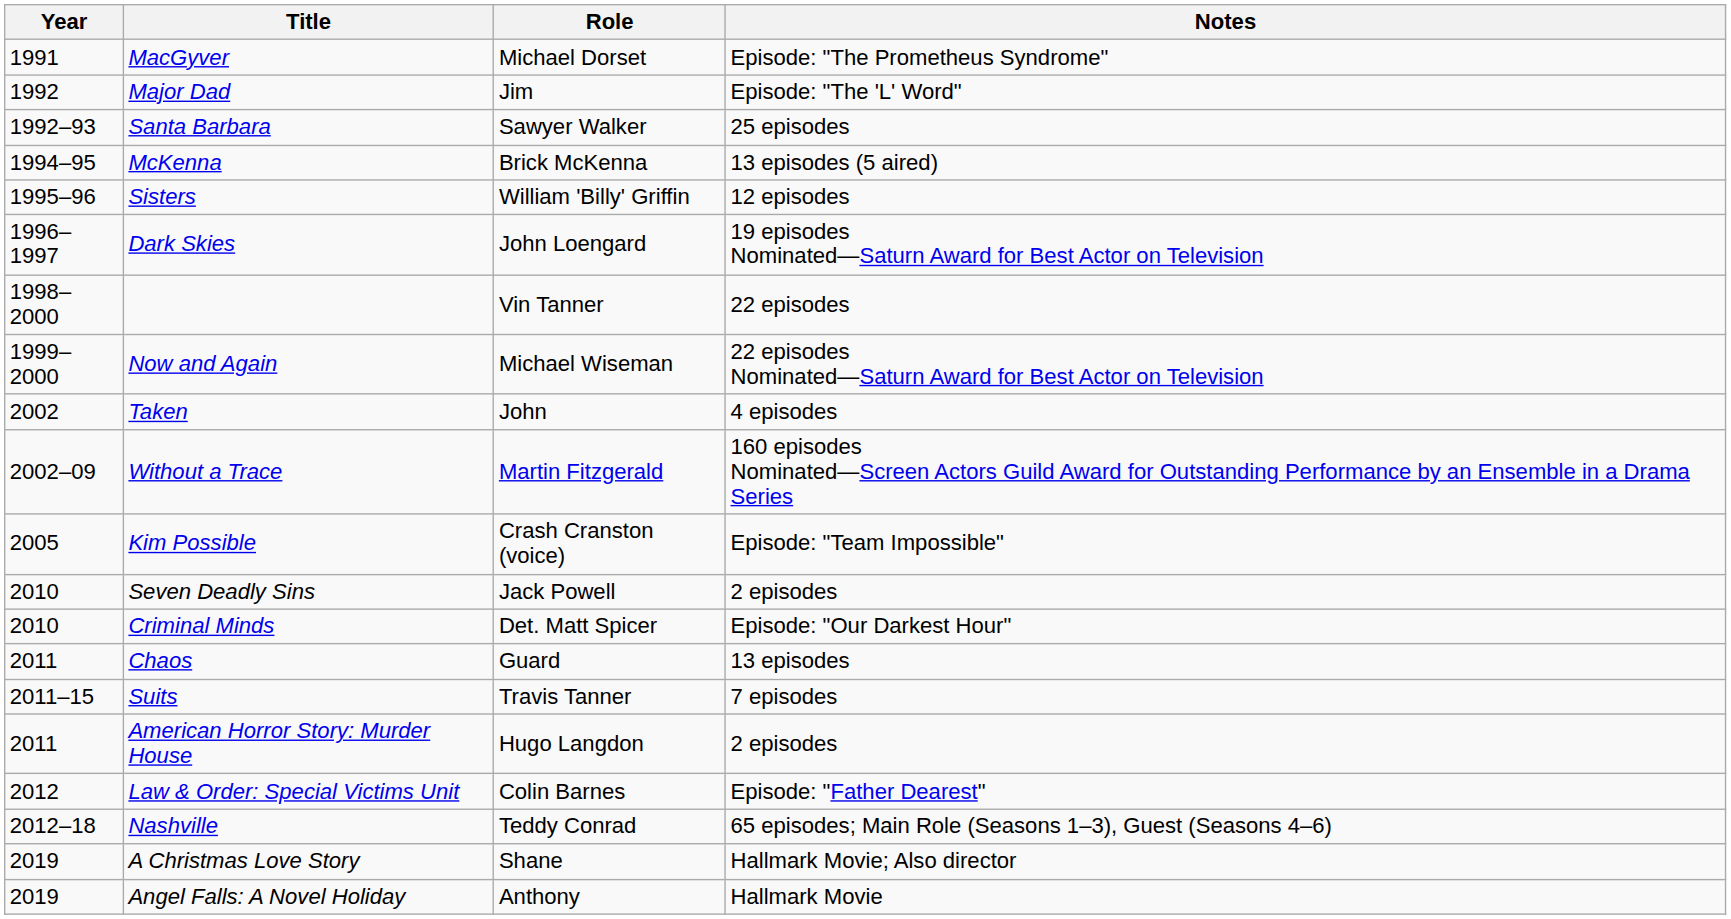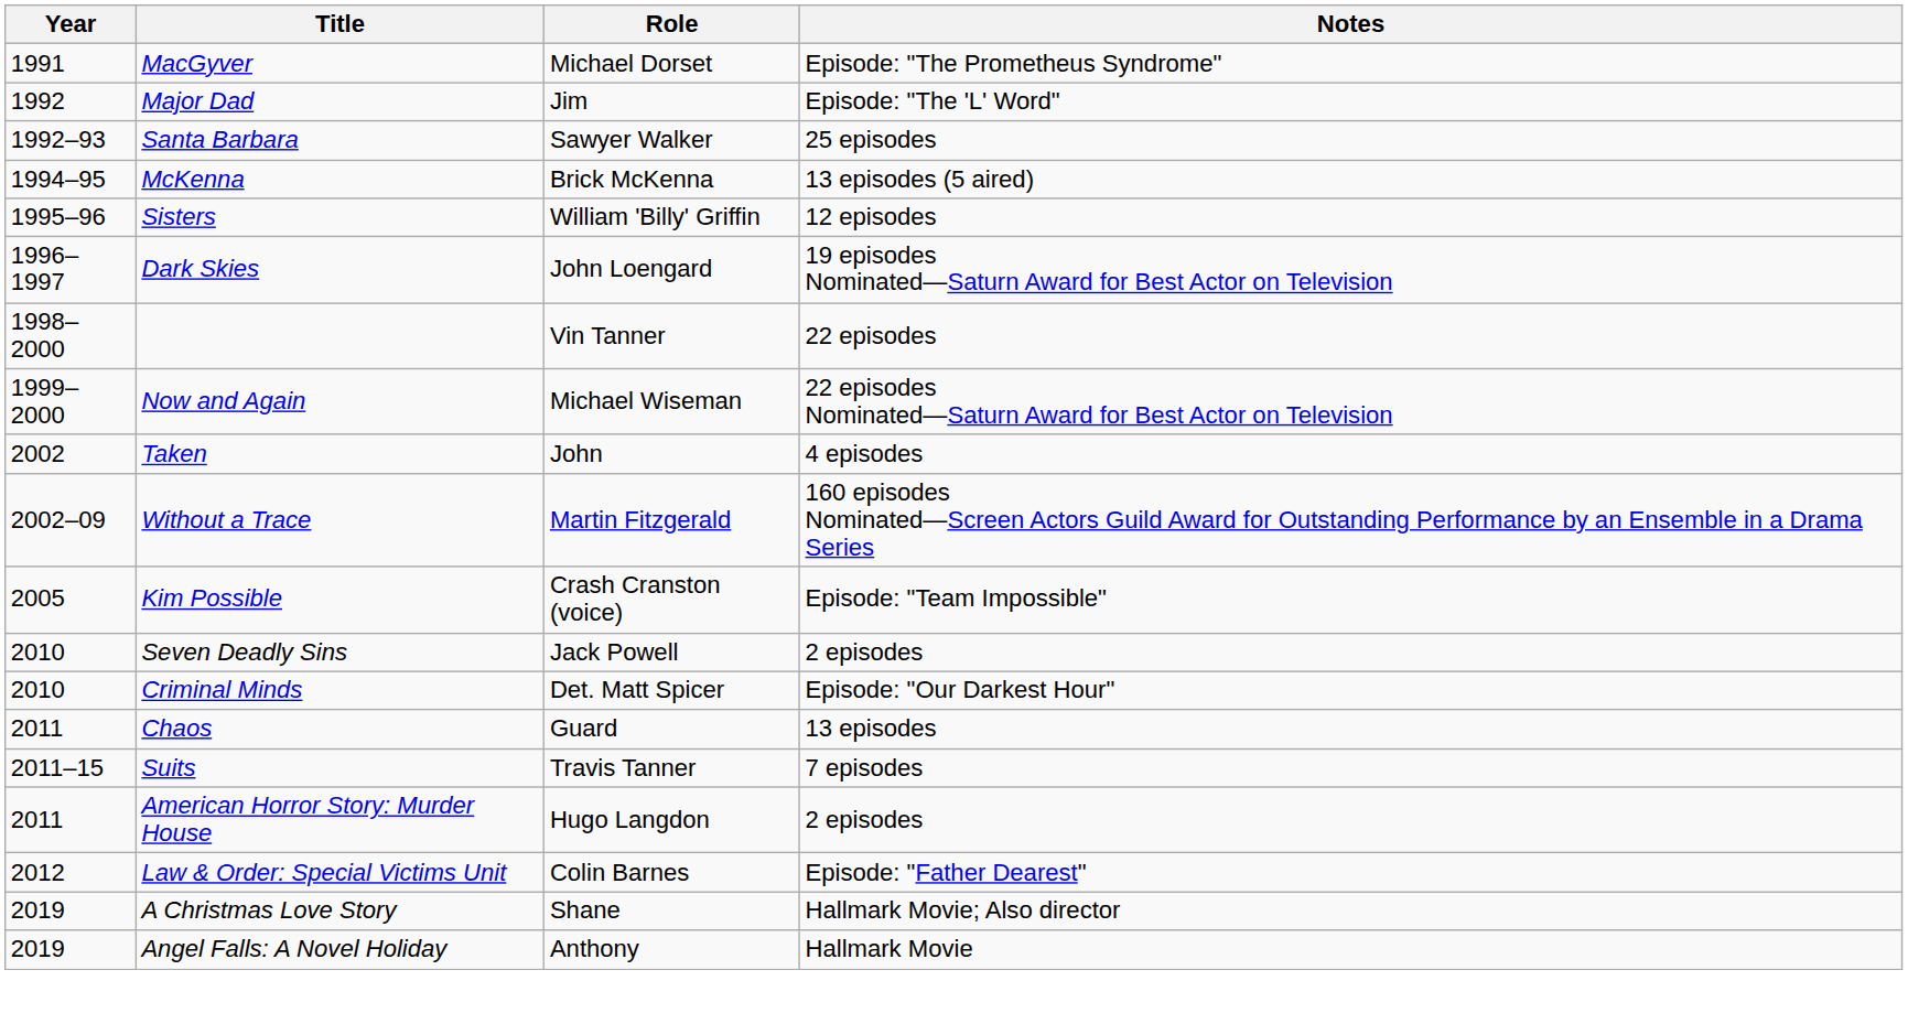 <table class="wikitable sortable">
 <tr>
 <th>Year</th>
 <th>Title</th>
 <th>Role</th>
 <th class="unsortable">Notes</th>
 </tr>
 <tr>
 <td>1991</td>
 <td><em><a href='#'>MacGyver</a></em></td>
 <td>Michael Dorset</td>
 <td>Episode: "The Prometheus Syndrome"</td>
 </tr>
 <tr>
 <td>1992</td>
 <td><em><a href='#'>Major Dad</a></em></td>
 <td>Jim</td>
 <td>Episode: "The 'L' Word"</td>
 </tr>
 <tr>
 <td>1992–93</td>
 <td><em><a href='#'>Santa Barbara</a></em></td>
 <td>Sawyer Walker</td>
 <td>25 episodes</td>
 </tr>
 <tr>
 <td>1994–95</td>
 <td><em><a href='#'>McKenna</a></em></td>
 <td>Brick McKenna</td>
 <td>13 episodes (5 aired)</td>
 </tr>
 <tr>
 <td>1995–96</td>
 <td><em><a href='#'>Sisters</a></em></td>
 <td>William 'Billy' Griffin</td>
 <td>12 episodes</td>
 </tr>
 <tr>
 <td>1996–1997</td>
 <td><em><a href='#'>Dark Skies</a></em></td>
 <td>John Loengard</td>
 <td>19 episodes<br>Nominated—<a href='#'>Saturn Award for Best Actor on Television</a></td>
 </tr>
 <tr>
 <td>1998–2000</td>
 <td><em></em></td>
 <td>Vin Tanner</td>
 <td>22 episodes</td>
 </tr>
 <tr>
 <td>1999–2000</td>
 <td><em><a href='#'>Now and Again</a></em></td>
 <td>Michael Wiseman</td>
 <td>22 episodes<br>Nominated—<a href='#'>Saturn Award for Best Actor on Television</a></td>
 </tr>
 <tr>
 <td>2002</td>
 <td><em><a href='#'>Taken</a></em></td>
 <td>John</td>
 <td>4 episodes</td>
 </tr>
 <tr>
 <td>2002–09</td>
 <td><em><a href='#'>Without a Trace</a></em></td>
 <td><a href='#'>Martin Fitzgerald</a></td>
 <td>160 episodes<br>Nominated—<a href='#'>Screen Actors Guild Award for Outstanding Performance by an Ensemble in a Drama Series</a></td>
 </tr>
 <tr>
 <td>2005</td>
 <td><em><a href='#'>Kim Possible</a></em></td>
 <td>Crash Cranston (voice)</td>
 <td>Episode: "Team Impossible"</td>
 </tr>
 <tr>
 <td>2010</td>
 <td><em>Seven Deadly Sins</em></td>
 <td>Jack Powell</td>
 <td>2 episodes</td>
 </tr>
 <tr>
 <td>2010</td>
 <td><em><a href='#'>Criminal Minds</a></em></td>
 <td>Det. Matt Spicer</td>
 <td>Episode: "Our Darkest Hour"</td>
 </tr>
 <tr>
 <td>2011</td>
 <td><em><a href='#'>Chaos</a></em></td>
 <td>Guard</td>
 <td>13 episodes</td>
 </tr>
 <tr>
 <td>2011–15</td>
 <td><em><a href='#'>Suits</a></em></td>
 <td>Travis Tanner</td>
 <td>7 episodes</td>
 </tr>
 <tr>
 <td>2011</td>
 <td><em><a href='#'>American Horror Story: Murder House</a></em></td>
 <td>Hugo Langdon</td>
 <td>2 episodes</td>
 </tr>
 <tr>
 <td>2012</td>
 <td><em><a href='#'>Law & Order: Special Victims Unit</a></em></td>
 <td>Colin Barnes</td>
 <td>Episode: "<a href='#'>Father Dearest</a>"</td>
 </tr>
 <tr>
-<td>2012–18</td>
-<td><em><a href='#'>Nashville</a></em></td>
-<td>Teddy Conrad</td>
-<td>65 episodes; Main Role (Seasons 1–3), Guest (Seasons 4–6)</td>
-</tr>
-<tr>
 <td>2019</td>
 <td><em>A Christmas Love Story</em></td>
 <td>Shane</td>
 <td>Hallmark Movie; Also director</td>
 </tr>
 <tr>
 <td>2019</td>
 <td><em>Angel Falls: A Novel Holiday</em></td>
 <td>Anthony</td>
 <td>Hallmark Movie</td>
 </tr>
 </table>
